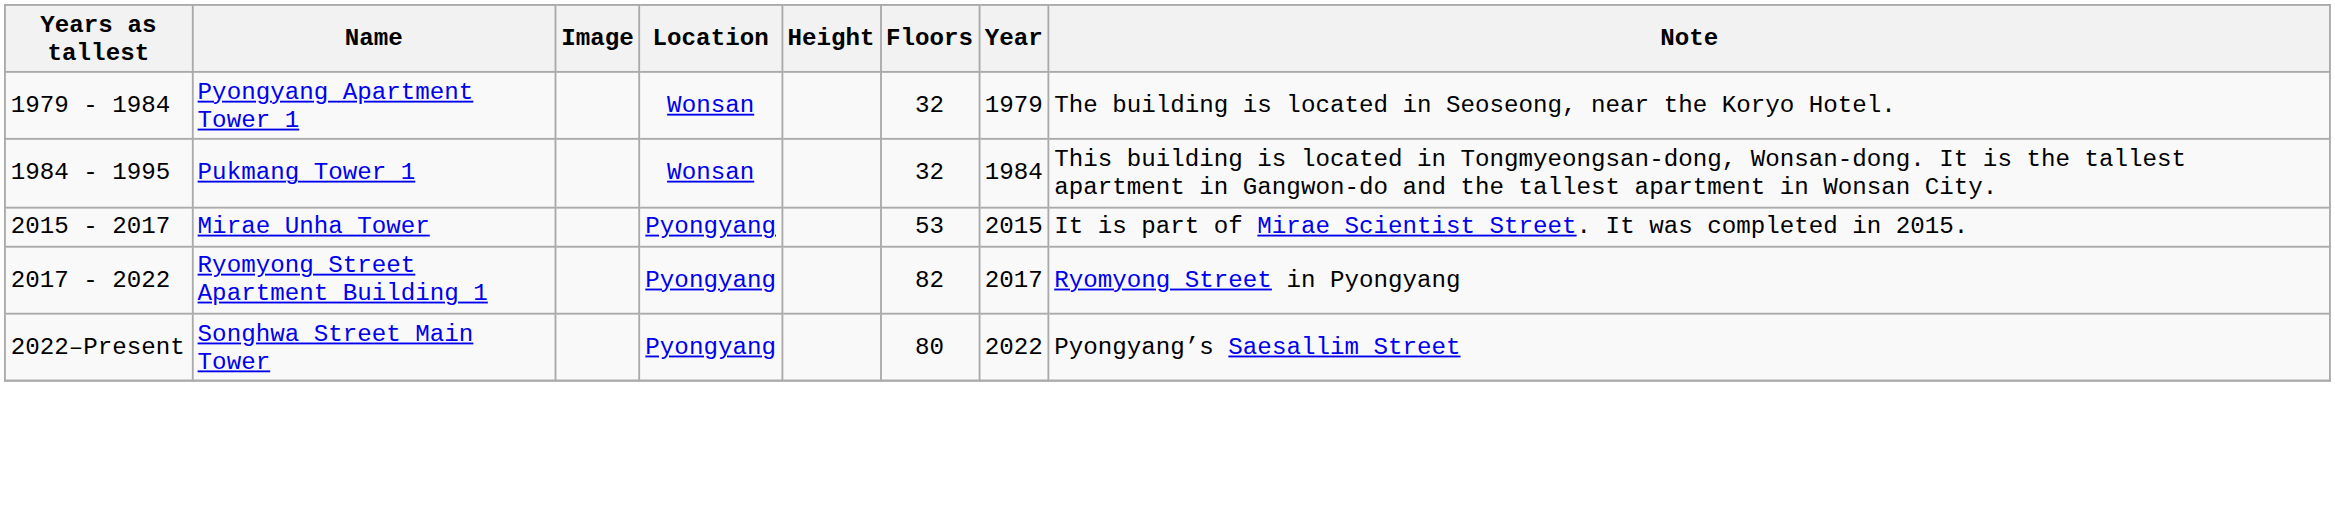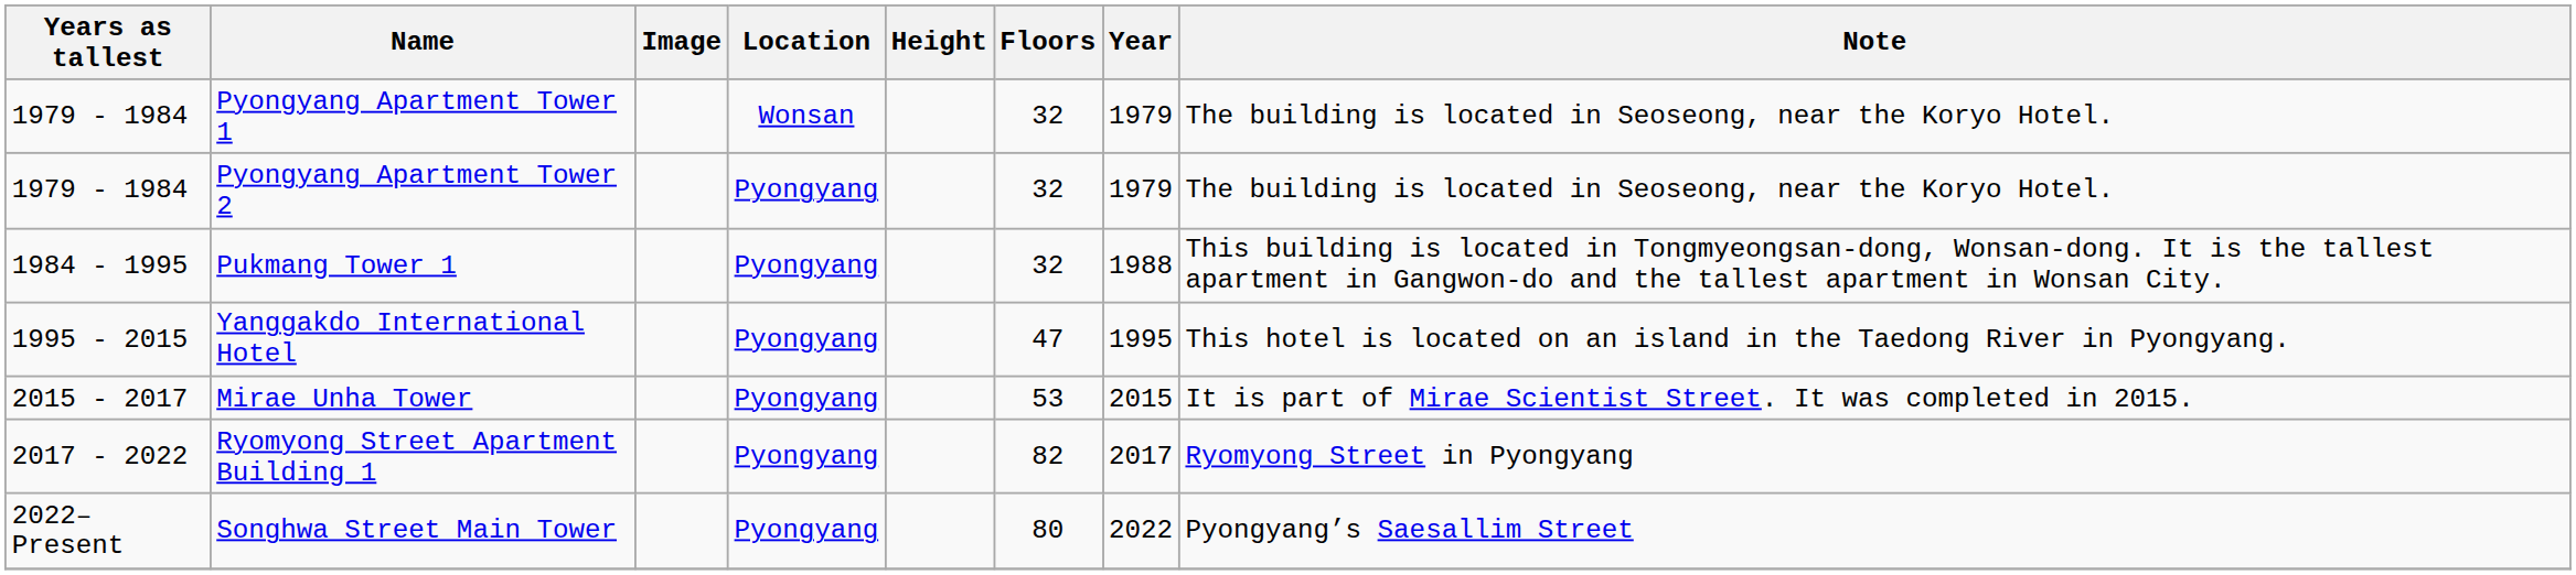 <table class="wikitable sortable">
 <tr>
 <th>Years as tallest</th>
 <th>Name</th>
 <th class="unsortable">Image</th>
 <th>Location</th>
 <th>Height</th>
 <th>Floors</th>
 <th>Year</th>
 <th class="unsortable">Note</th>
 </tr>
 <tr>
 <td>1979 - 1984</td>
 <td><a href='#'>Pyongyang Apartment Tower 1</a></td>
 <td></td>
 <td align="center"><a href='#'>Wonsan</a></td>
 <td align="center"></td>
 <td align="center">32</td>
 <td align="center">1979</td>
 <td>The building is located in Seoseong, near the Koryo Hotel.</td>
 </tr>
 <tr>
+<td>1979 - 1984</td>
+<td><a href='#'>Pyongyang Apartment Tower 2</a></td>
+<td></td>
+<td align="center"><a href='#'>Pyongyang</a></td>
+<td align="center"></td>
+<td align="center">32</td>
+<td align="center">1979</td>
+<td>The building is located in Seoseong, near the Koryo Hotel.</td>
+</tr>
+<tr>
 <td>1984 - 1995</td>
 <td><a href='#'>Pukmang Tower 1</a></td>
 <td></td>
-<td align="center"><a href='#'>Wonsan</a></td>
+<td align="center"><a href='#'>Pyongyang</a></td>
 <td align="center"></td>
 <td align="center">32</td>
-<td align="center">1984</td>
+<td align="center">1988</td>
 <td>This building is located in Tongmyeongsan-dong, Wonsan-dong. It is the tallest apartment in Gangwon-do and the tallest apartment in Wonsan City.</td>
+</tr>
+<tr>
+<td>1995 - 2015</td>
+<td><a href='#'>Yanggakdo International Hotel</a></td>
+<td></td>
+<td align="center"><a href='#'>Pyongyang</a></td>
+<td align="center"></td>
+<td align="center">47</td>
+<td align="center">1995</td>
+<td>This hotel is located on an island in the Taedong River in Pyongyang.</td>
 </tr>
 <tr>
 <td>2015 - 2017</td>
 <td><a href='#'>Mirae Unha Tower</a></td>
 <td></td>
 <td align="center"><a href='#'>Pyongyang</a></td>
 <td align="center"></td>
 <td align="center">53</td>
 <td align="center">2015</td>
 <td>It is part of <a href='#'>Mirae Scientist Street</a>. It was completed in 2015.</td>
 </tr>
 <tr>
 <td>2017 - 2022</td>
 <td><a href='#'>Ryomyong Street Apartment Building 1</a></td>
 <td></td>
 <td align="center"><a href='#'>Pyongyang</a></td>
 <td align="center"></td>
 <td align="center">82</td>
 <td align="center">2017</td>
 <td><a href='#'>Ryomyong Street</a> in Pyongyang</td>
 </tr>
 <tr>
 <td>2022–Present</td>
 <td><a href='#'>Songhwa Street Main Tower</a></td>
 <td></td>
 <td align="center"><a href='#'>Pyongyang</a></td>
 <td align="center"></td>
 <td align="center">80</td>
 <td align="center">2022</td>
 <td>Pyongyang’s <a href='#'>Saesallim Street</a></td>
 </tr>
 <tr>
 </tr>
 </table>
